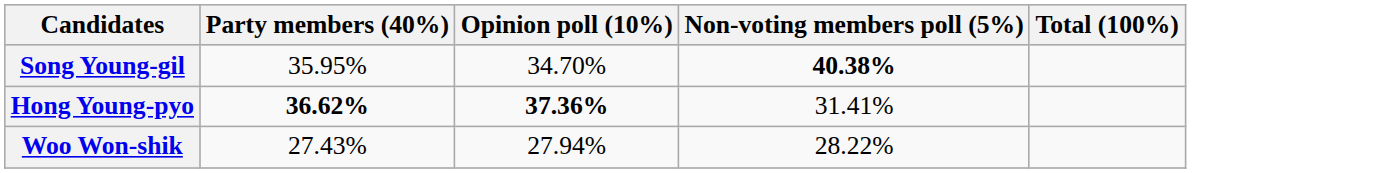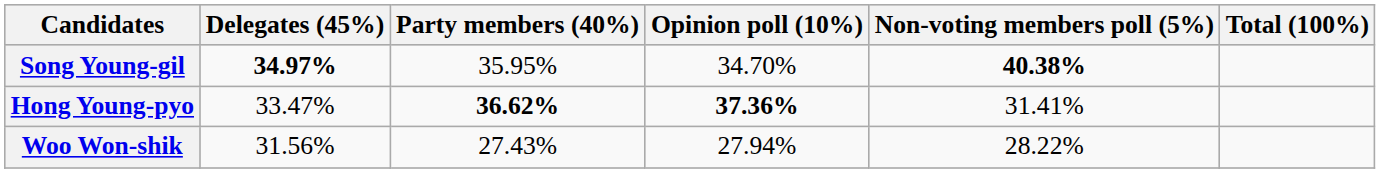 <table class="wikitable" style="text-align:center;">
 <tr>
 <th>Candidates</th>
+<th>Delegates (45%)</th>
 <th>Party members (40%)</th>
 <th>Opinion poll (10%)</th>
 <th>Non-voting members poll (5%)</th>
 <th>Total (100%)</th>
 </tr>
 <tr>
 <th><a href='#'>Song Young-gil</a></th>
+<td><strong>34.97%</strong></td>
 <td>35.95%</td>
 <td>34.70%</td>
 <td><strong>40.38%</strong></td>
 <td></td>
 </tr>
 <tr>
 <th><a href='#'>Hong Young-pyo</a></th>
+<td>33.47%</td>
 <td><strong>36.62%</strong></td>
 <td><strong>37.36%</strong></td>
 <td>31.41%</td>
 <td></td>
 </tr>
 <tr>
 <th><a href='#'>Woo Won-shik</a></th>
+<td>31.56%</td>
 <td>27.43%</td>
 <td>27.94%</td>
 <td>28.22%</td>
 <td></td>
 </tr>
 </table>
